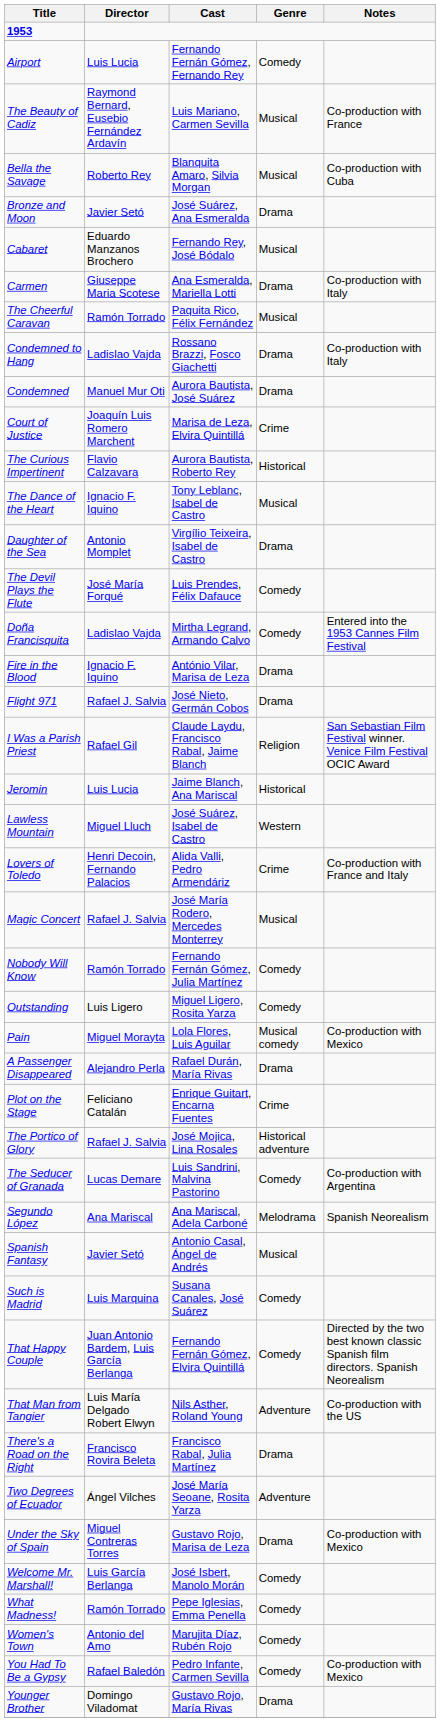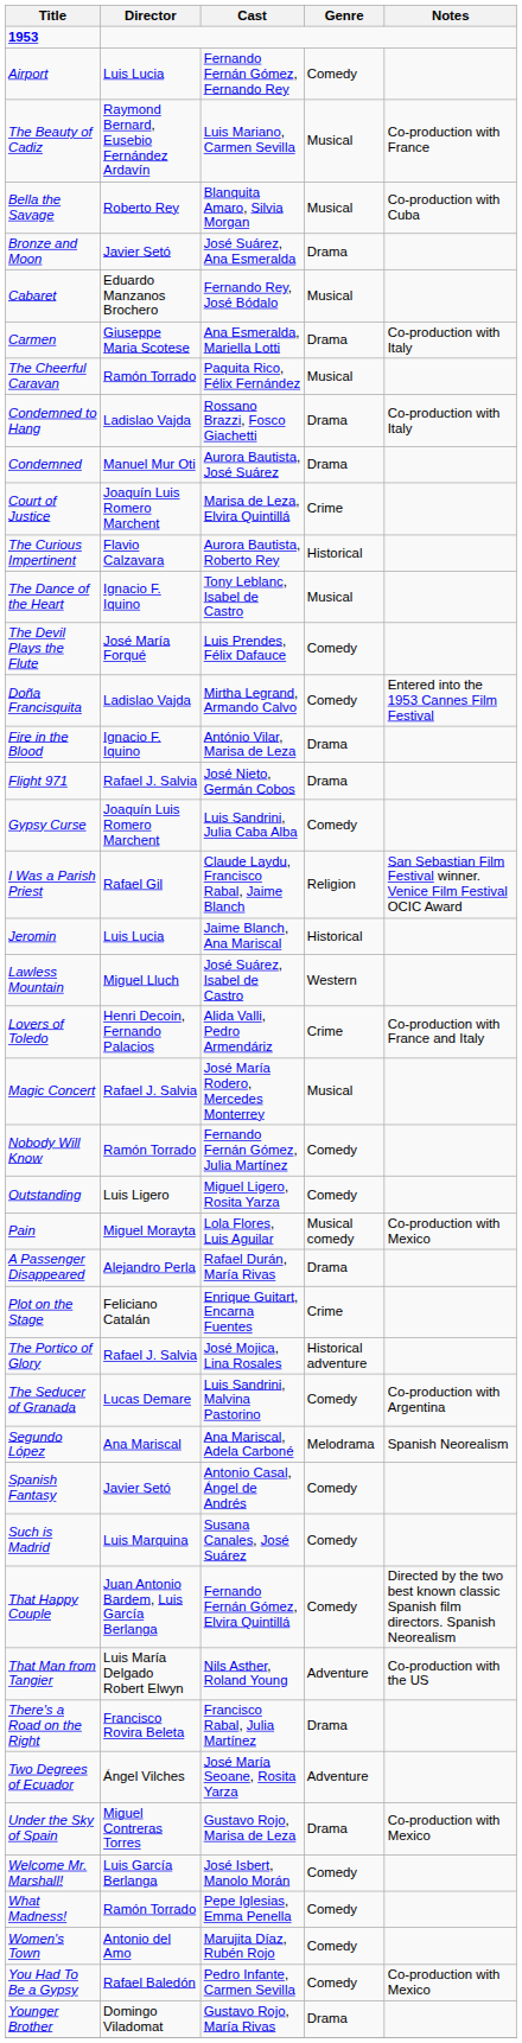 <table class="wikitable">
 <tr>
 <th>Title</th>
 <th>Director</th>
 <th>Cast</th>
 <th>Genre</th>
 <th>Notes</th>
 </tr>
 <tr>
 <td><strong><a href='#'>1953</a></strong></td>
 </tr>
 <tr>
 <td><em><a href='#'>Airport</a></em></td>
 <td><a href='#'>Luis Lucia</a></td>
 <td><a href='#'>Fernando Fernán Gómez</a>, <a href='#'>Fernando Rey</a></td>
 <td>Comedy</td>
 <td></td>
 </tr>
 <tr>
 <td><em><a href='#'>The Beauty of Cadiz</a></em></td>
 <td><a href='#'>Raymond Bernard</a>, <a href='#'>Eusebio Fernández Ardavín </a></td>
 <td><a href='#'>Luis Mariano</a>, <a href='#'>Carmen Sevilla</a></td>
 <td>Musical</td>
 <td>Co-production with France</td>
 </tr>
 <tr>
 <td><em><a href='#'>Bella the Savage</a></em></td>
 <td><a href='#'>Roberto Rey</a></td>
 <td><a href='#'>Blanquita Amaro</a>, <a href='#'>Silvia Morgan</a></td>
 <td>Musical</td>
 <td>Co-production with Cuba</td>
 </tr>
 <tr>
 <td><em><a href='#'>Bronze and Moon</a></em></td>
 <td><a href='#'>Javier Setó</a></td>
 <td><a href='#'>José Suárez</a>, <a href='#'>Ana Esmeralda</a></td>
 <td>Drama</td>
 <td></td>
 </tr>
 <tr>
 <td><em><a href='#'>Cabaret</a></em></td>
 <td>Eduardo Manzanos Brochero</td>
 <td><a href='#'>Fernando Rey</a>, <a href='#'>José Bódalo</a></td>
 <td>Musical</td>
 <td></td>
 </tr>
 <tr>
 <td><em><a href='#'>Carmen</a></em></td>
 <td><a href='#'>Giuseppe Maria Scotese</a></td>
 <td><a href='#'>Ana Esmeralda</a>, <a href='#'>Mariella Lotti</a></td>
 <td>Drama</td>
 <td>Co-production with Italy</td>
 </tr>
 <tr>
 <td><em><a href='#'>The Cheerful Caravan</a></em></td>
 <td><a href='#'>Ramón Torrado </a></td>
 <td><a href='#'>Paquita Rico</a>, <a href='#'>Félix Fernández</a></td>
 <td>Musical</td>
 <td></td>
 </tr>
 <tr>
 <td><em><a href='#'>Condemned to Hang</a></em></td>
 <td><a href='#'>Ladislao Vajda</a></td>
 <td><a href='#'>Rossano Brazzi</a>, <a href='#'>Fosco Giachetti</a></td>
 <td>Drama</td>
 <td>Co-production with Italy</td>
 </tr>
 <tr>
 <td><em><a href='#'>Condemned</a></em></td>
 <td><a href='#'>Manuel Mur Oti</a></td>
 <td><a href='#'>Aurora Bautista</a>, <a href='#'>José Suárez</a></td>
 <td>Drama</td>
 <td></td>
 </tr>
 <tr>
 <td><em><a href='#'>Court of Justice</a></em></td>
 <td><a href='#'>Joaquín Luis Romero Marchent</a></td>
 <td><a href='#'>Marisa de Leza</a>, <a href='#'>Elvira Quintillá</a></td>
 <td>Crime</td>
 <td></td>
 </tr>
 <tr>
 <td><em><a href='#'>The Curious Impertinent</a></em></td>
 <td><a href='#'>Flavio Calzavara </a></td>
 <td><a href='#'>Aurora Bautista</a>, <a href='#'>Roberto Rey</a></td>
 <td>Historical</td>
 <td></td>
 </tr>
 <tr>
 <td><em><a href='#'>The Dance of the Heart</a></em></td>
 <td><a href='#'>Ignacio F. Iquino </a></td>
 <td><a href='#'>Tony Leblanc</a>, <a href='#'>Isabel de Castro</a></td>
 <td>Musical</td>
 <td></td>
 </tr>
 <tr>
-<td><em><a href='#'>Daughter of the Sea</a></em></td>
-<td><a href='#'>Antonio Momplet</a></td>
-<td><a href='#'>Virgílio Teixeira</a>, <a href='#'>Isabel de Castro</a></td>
-<td>Drama</td>
-<td></td>
-</tr>
-<tr>
 <td><em><a href='#'>The Devil Plays the Flute</a></em></td>
 <td><a href='#'>José María Forqué </a></td>
 <td><a href='#'>Luis Prendes</a>, <a href='#'>Félix Dafauce</a></td>
 <td>Comedy</td>
 <td></td>
 </tr>
 <tr>
 <td><em><a href='#'>Doña Francisquita</a></em></td>
 <td><a href='#'>Ladislao Vajda</a></td>
 <td><a href='#'>Mirtha Legrand</a>, <a href='#'>Armando Calvo</a></td>
 <td>Comedy</td>
 <td>Entered into the <a href='#'>1953 Cannes Film Festival</a></td>
 </tr>
 <tr>
 <td><em><a href='#'>Fire in the Blood</a></em></td>
 <td><a href='#'>Ignacio F. Iquino </a></td>
 <td><a href='#'>António Vilar</a>, <a href='#'>Marisa de Leza </a></td>
 <td>Drama</td>
 <td></td>
 </tr>
 <tr>
 <td><em><a href='#'>Flight 971</a></em></td>
 <td><a href='#'>Rafael J. Salvia </a></td>
 <td><a href='#'>José Nieto</a>, <a href='#'>Germán Cobos</a></td>
 <td>Drama</td>
+<td></td>
+</tr>
+<tr>
+<td><em><a href='#'>Gypsy Curse</a></em></td>
+<td><a href='#'>Joaquín Luis Romero Marchent</a></td>
+<td><a href='#'>Luis Sandrini</a>, <a href='#'>Julia Caba Alba</a></td>
+<td>Comedy</td>
 <td></td>
 </tr>
 <tr>
 <td><em><a href='#'>I Was a Parish Priest</a></em></td>
 <td><a href='#'>Rafael Gil</a></td>
 <td><a href='#'>Claude Laydu</a>, <a href='#'>Francisco Rabal</a>, <a href='#'>Jaime Blanch</a></td>
 <td>Religion</td>
 <td><a href='#'>San Sebastian Film Festival</a> winner. <a href='#'>Venice Film Festival</a> OCIC Award</td>
 </tr>
 <tr>
 <td><em><a href='#'>Jeromin</a></em></td>
 <td><a href='#'>Luis Lucia</a></td>
 <td><a href='#'>Jaime Blanch</a>, <a href='#'>Ana Mariscal</a></td>
 <td>Historical</td>
 <td></td>
 </tr>
 <tr>
 <td><em><a href='#'>Lawless Mountain</a></em></td>
 <td><a href='#'>Miguel Lluch</a></td>
 <td><a href='#'>José Suárez</a>, <a href='#'>Isabel de Castro</a></td>
 <td>Western</td>
 <td></td>
 </tr>
 <tr>
 <td><em><a href='#'>Lovers of Toledo</a></em></td>
 <td><a href='#'>Henri Decoin</a>, <a href='#'>Fernando Palacios</a></td>
 <td><a href='#'>Alida Valli</a>, <a href='#'>Pedro Armendáriz</a></td>
 <td>Crime</td>
 <td>Co-production with France and Italy</td>
 </tr>
 <tr>
 <td><em><a href='#'>Magic Concert</a></em></td>
 <td><a href='#'>Rafael J. Salvia</a></td>
 <td><a href='#'>José María Rodero</a>, <a href='#'>Mercedes Monterrey</a></td>
 <td>Musical</td>
 <td></td>
 </tr>
 <tr>
 <td><em><a href='#'>Nobody Will Know</a></em></td>
 <td><a href='#'>Ramón Torrado</a></td>
 <td><a href='#'>Fernando Fernán Gómez</a>, <a href='#'>Julia Martínez</a></td>
 <td>Comedy</td>
 <td></td>
 </tr>
 <tr>
 <td><em><a href='#'>Outstanding</a></em></td>
 <td>Luis Ligero</td>
 <td><a href='#'>Miguel Ligero</a>, <a href='#'>Rosita Yarza</a></td>
 <td>Comedy</td>
 <td></td>
 </tr>
 <tr>
 <td><em><a href='#'>Pain</a></em></td>
 <td><a href='#'>Miguel Morayta </a></td>
 <td><a href='#'>Lola Flores</a>, <a href='#'>Luis Aguilar</a></td>
 <td>Musical comedy</td>
 <td>Co-production with Mexico</td>
 </tr>
 <tr>
 <td><em><a href='#'>A Passenger Disappeared</a></em></td>
 <td><a href='#'>Alejandro Perla</a></td>
 <td><a href='#'>Rafael Durán</a>, <a href='#'>María Rivas</a></td>
 <td>Drama</td>
 <td></td>
 </tr>
 <tr>
 <td><em><a href='#'>Plot on the Stage</a></em></td>
 <td>Feliciano Catalán</td>
 <td><a href='#'>Enrique Guitart</a>, <a href='#'>Encarna Fuentes</a></td>
 <td>Crime</td>
 <td></td>
 </tr>
 <tr>
 <td><em><a href='#'>The Portico of Glory</a></em></td>
 <td><a href='#'>Rafael J. Salvia </a></td>
 <td><a href='#'>José Mojica</a>, <a href='#'>Lina Rosales </a></td>
 <td>Historical adventure</td>
 <td></td>
 </tr>
 <tr>
 <td><em><a href='#'>The Seducer of Granada</a></em></td>
 <td><a href='#'>Lucas Demare</a></td>
 <td><a href='#'>Luis Sandrini</a>, <a href='#'>Malvina Pastorino</a></td>
 <td>Comedy</td>
 <td>Co-production with Argentina</td>
 </tr>
 <tr>
 <td><em><a href='#'>Segundo López</a></em></td>
 <td><a href='#'>Ana Mariscal</a></td>
 <td><a href='#'>Ana Mariscal</a>, <a href='#'>Adela Carboné</a></td>
 <td>Melodrama</td>
 <td>Spanish Neorealism</td>
 </tr>
 <tr>
 <td><em><a href='#'>Spanish Fantasy</a></em></td>
 <td><a href='#'>Javier Setó </a></td>
 <td><a href='#'>Antonio Casal</a>, <a href='#'>Ángel de Andrés </a></td>
-<td>Musical</td>
+<td>Comedy</td>
 <td></td>
 </tr>
 <tr>
 <td><em><a href='#'>Such is Madrid</a></em></td>
 <td><a href='#'>Luis Marquina</a></td>
 <td><a href='#'>Susana Canales</a>, <a href='#'>José Suárez</a></td>
 <td>Comedy</td>
 <td></td>
 </tr>
 <tr>
 <td><em><a href='#'>That Happy Couple</a></em></td>
 <td><a href='#'>Juan Antonio Bardem</a>, <a href='#'>Luis García Berlanga</a></td>
 <td><a href='#'>Fernando Fernán Gómez</a>, <a href='#'>Elvira Quintillá</a></td>
 <td>Comedy</td>
 <td>Directed by the two best known classic Spanish film directors. Spanish Neorealism</td>
 </tr>
 <tr>
 <td><em><a href='#'>That Man from Tangier</a></em></td>
 <td>Luis María Delgado <br> Robert Elwyn</td>
 <td><a href='#'>Nils Asther</a>, <a href='#'>Roland Young</a></td>
 <td>Adventure</td>
 <td>Co-production with the US</td>
 </tr>
 <tr>
 <td><em><a href='#'>There's a Road on the Right</a></em></td>
 <td><a href='#'>Francisco Rovira Beleta</a></td>
 <td><a href='#'>Francisco Rabal</a>, <a href='#'>Julia Martínez</a></td>
 <td>Drama</td>
 <td></td>
 </tr>
 <tr>
 <td><em><a href='#'>Two Degrees of Ecuador</a></em></td>
 <td>Ángel Vilches</td>
 <td><a href='#'>José María Seoane</a>, <a href='#'>Rosita Yarza</a></td>
 <td>Adventure</td>
 <td></td>
 </tr>
 <tr>
 <td><em><a href='#'>Under the Sky of Spain</a></em></td>
 <td><a href='#'>Miguel Contreras Torres</a></td>
 <td><a href='#'>Gustavo Rojo</a>, <a href='#'>Marisa de Leza</a></td>
 <td>Drama</td>
 <td>Co-production with Mexico</td>
 </tr>
 <tr>
 <td><em><a href='#'>Welcome Mr. Marshall!</a></em></td>
 <td><a href='#'>Luis García Berlanga</a></td>
 <td><a href='#'>José Isbert</a>, <a href='#'>Manolo Morán</a></td>
 <td>Comedy</td>
 <td></td>
 </tr>
 <tr>
 <td><em><a href='#'>What Madness!</a></em></td>
 <td><a href='#'>Ramón Torrado</a></td>
 <td><a href='#'>Pepe Iglesias</a>, <a href='#'>Emma Penella</a></td>
 <td>Comedy</td>
 <td></td>
 </tr>
 <tr>
 <td><em><a href='#'>Women's Town</a></em></td>
 <td><a href='#'>Antonio del Amo</a></td>
 <td><a href='#'>Marujita Díaz</a>, <a href='#'>Rubén Rojo</a></td>
 <td>Comedy</td>
 <td></td>
 </tr>
 <tr>
 <td><em><a href='#'>You Had To Be a Gypsy</a></em></td>
 <td><a href='#'>Rafael Baledón </a></td>
 <td><a href='#'>Pedro Infante</a>, <a href='#'>Carmen Sevilla </a></td>
 <td>Comedy</td>
 <td>Co-production with Mexico</td>
 </tr>
 <tr>
 <td><em><a href='#'>Younger Brother</a></em></td>
 <td>Domingo Viladomat</td>
 <td><a href='#'>Gustavo Rojo</a>, <a href='#'>María Rivas</a></td>
 <td>Drama</td>
 <td></td>
 </tr>
 <tr>
 </tr>
 </table>
